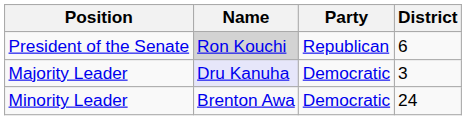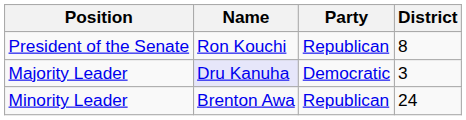 <table class=wikitable>
 <tr>
 <th>Position</th>
 <th>Name</th>
 <th>Party</th>
 <th>District</th>
 </tr>
 <tr>
 <td><a href='#'>President of the Senate</a></td>
-<td style="background: lightgrey;"><a href='#'>Ron Kouchi</a></td>
+<td><a href='#'>Ron Kouchi</a></td>
 <td><a href='#'>Republican</a></td>
-<td>6</td>
+<td>8</td>
 </tr>
 <tr>
 <td><a href='#'>Majority Leader</a></td>
 <td style="background: lavender;"><a href='#'>Dru Kanuha</a></td>
 <td><a href='#'>Democratic</a></td>
 <td>3</td>
 </tr>
 <tr>
 <td><a href='#'>Minority Leader</a></td>
 <td><a href='#'>Brenton Awa</a></td>
-<td><a href='#'>Democratic</a></td>
+<td><a href='#'>Republican</a></td>
 <td>24</td>
 </tr>
 </table>
